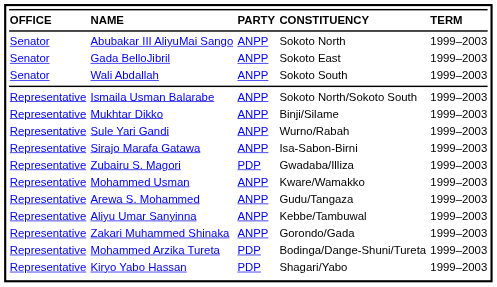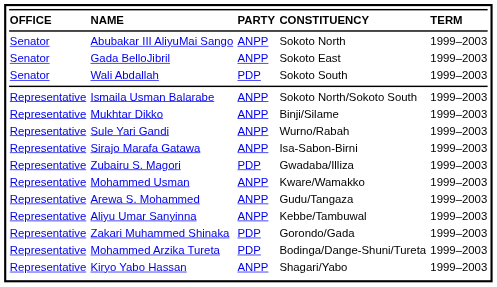 <table cellpadding=1 cellspacing=4 style="margin:3px; border:3px solid #000000;">
 <tr>
 <td bgcolor=#000000 colspan=5></td>
 </tr>
 <tr>
 <td><strong>OFFICE</strong></td>
 <td><strong>NAME</strong></td>
 <td><strong>PARTY</strong></td>
 <td><strong>CONSTITUENCY</strong></td>
 <td><strong>TERM</strong></td>
 </tr>
 <tr>
 <td bgcolor=#000000 colspan=5></td>
 </tr>
 <tr>
 <td><a href='#'>Senator</a></td>
 <td><a href='#'>Abubakar III AliyuMai Sango</a></td>
 <td><a href='#'>ANPP</a></td>
 <td>Sokoto North</td>
 <td>1999–2003</td>
 </tr>
 <tr>
 <td><a href='#'>Senator</a></td>
 <td><a href='#'>Gada BelloJibril</a></td>
 <td><a href='#'>ANPP</a></td>
 <td>Sokoto East</td>
 <td>1999–2003</td>
 </tr>
 <tr>
 <td><a href='#'>Senator</a></td>
 <td><a href='#'>Wali Abdallah</a></td>
-<td><a href='#'>ANPP</a></td>
+<td><a href='#'>PDP</a></td>
 <td>Sokoto South</td>
 <td>1999–2003</td>
 </tr>
 <tr>
 <td bgcolor=#000000 colspan=5></td>
 </tr>
 <tr>
 <td><a href='#'>Representative</a></td>
 <td><a href='#'>Ismaila Usman Balarabe</a></td>
 <td><a href='#'>ANPP</a></td>
 <td>Sokoto North/Sokoto South</td>
 <td>1999–2003</td>
 </tr>
 <tr>
 <td><a href='#'>Representative</a></td>
 <td><a href='#'>Mukhtar Dikko</a></td>
 <td><a href='#'>ANPP</a></td>
 <td>Binji/Silame</td>
 <td>1999–2003</td>
 </tr>
 <tr>
 <td><a href='#'>Representative</a></td>
 <td><a href='#'>Sule Yari Gandi</a></td>
 <td><a href='#'>ANPP</a></td>
 <td>Wurno/Rabah</td>
 <td>1999–2003</td>
 </tr>
 <tr>
 <td><a href='#'>Representative</a></td>
 <td><a href='#'>Sirajo Marafa Gatawa</a></td>
 <td><a href='#'>ANPP</a></td>
 <td>Isa-Sabon-Birni</td>
 <td>1999–2003</td>
 </tr>
 <tr>
 <td><a href='#'>Representative</a></td>
 <td><a href='#'>Zubairu S. Magori</a></td>
 <td><a href='#'>PDP</a></td>
 <td>Gwadaba/Illiza</td>
 <td>1999–2003</td>
 </tr>
 <tr>
 <td><a href='#'>Representative</a></td>
 <td><a href='#'>Mohammed Usman</a></td>
 <td><a href='#'>ANPP</a></td>
 <td>Kware/Wamakko</td>
 <td>1999–2003</td>
 </tr>
 <tr>
 <td><a href='#'>Representative</a></td>
 <td><a href='#'>Arewa S. Mohammed</a></td>
 <td><a href='#'>ANPP</a></td>
 <td>Gudu/Tangaza</td>
 <td>1999–2003</td>
 </tr>
 <tr>
 <td><a href='#'>Representative</a></td>
 <td><a href='#'>Aliyu Umar Sanyinna</a></td>
 <td><a href='#'>ANPP</a></td>
 <td>Kebbe/Tambuwal</td>
 <td>1999–2003</td>
 </tr>
 <tr>
 <td><a href='#'>Representative</a></td>
 <td><a href='#'>Zakari Muhammed Shinaka</a></td>
-<td><a href='#'>ANPP</a></td>
+<td><a href='#'>PDP</a></td>
 <td>Gorondo/Gada</td>
 <td>1999–2003</td>
 </tr>
 <tr>
 <td><a href='#'>Representative</a></td>
 <td><a href='#'>Mohammed Arzika Tureta</a></td>
 <td><a href='#'>PDP</a></td>
 <td>Bodinga/Dange-Shuni/Tureta</td>
 <td>1999–2003</td>
 </tr>
 <tr>
 <td><a href='#'>Representative</a></td>
 <td><a href='#'>Kiryo Yabo Hassan</a></td>
-<td><a href='#'>PDP</a></td>
+<td><a href='#'>ANPP</a></td>
 <td>Shagari/Yabo</td>
 <td>1999–2003</td>
 </tr>
 <tr>
 </tr>
 </table>
